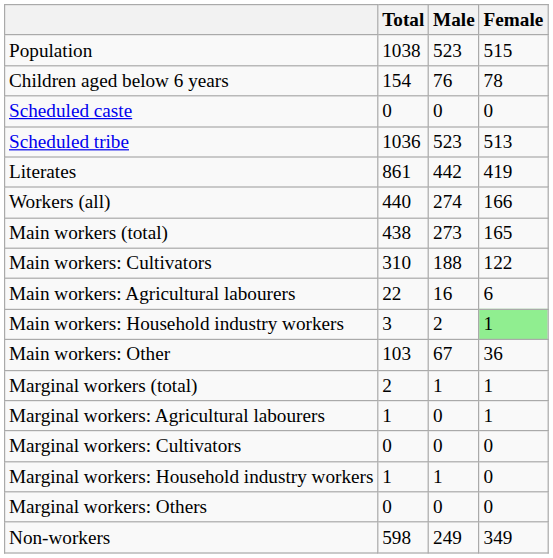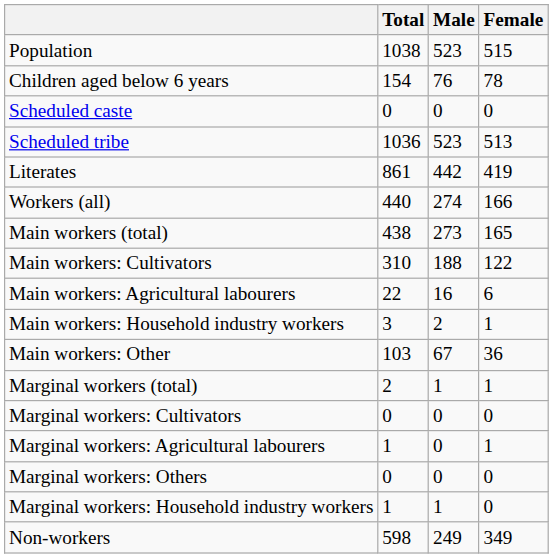 <table class="wikitable sortable">
 <tr>
 <th></th>
 <th>Total</th>
 <th>Male</th>
 <th>Female</th>
 </tr>
 <tr>
 <td>Population</td>
 <td>1038</td>
 <td>523</td>
 <td>515</td>
 </tr>
 <tr>
 <td>Children aged below 6 years</td>
 <td>154</td>
 <td>76</td>
 <td>78</td>
 </tr>
 <tr>
 <td><a href='#'>Scheduled caste</a></td>
 <td>0</td>
 <td>0</td>
 <td>0</td>
 </tr>
 <tr>
 <td><a href='#'>Scheduled tribe</a></td>
 <td>1036</td>
 <td>523</td>
 <td>513</td>
 </tr>
 <tr>
 <td>Literates</td>
 <td>861</td>
 <td>442</td>
 <td>419</td>
 </tr>
 <tr>
 <td>Workers (all)</td>
 <td>440</td>
 <td>274</td>
 <td>166</td>
 </tr>
 <tr>
 <td>Main workers (total)</td>
 <td>438</td>
 <td>273</td>
 <td>165</td>
 </tr>
 <tr>
 <td>Main workers: Cultivators</td>
 <td>310</td>
 <td>188</td>
 <td>122</td>
 </tr>
 <tr>
 <td>Main workers: Agricultural labourers</td>
 <td>22</td>
 <td>16</td>
 <td>6</td>
 </tr>
 <tr>
 <td>Main workers: Household industry workers</td>
 <td>3</td>
 <td>2</td>
-<td style="background: lightgreen;">1</td>
+<td>1</td>
 </tr>
 <tr>
 <td>Main workers: Other</td>
 <td>103</td>
 <td>67</td>
 <td>36</td>
 </tr>
 <tr>
 <td>Marginal workers (total)</td>
 <td>2</td>
 <td>1</td>
 <td>1</td>
 </tr>
 <tr>
+<td>Marginal workers: Cultivators</td>
+<td>0</td>
+<td>0</td>
+<td>0</td>
+</tr>
+<tr>
 <td>Marginal workers: Agricultural labourers</td>
 <td>1</td>
 <td>0</td>
 <td>1</td>
 </tr>
 <tr>
-<td>Marginal workers: Cultivators</td>
+<td>Marginal workers: Others</td>
 <td>0</td>
 <td>0</td>
 <td>0</td>
 </tr>
 <tr>
 <td>Marginal workers: Household industry workers</td>
 <td>1</td>
 <td>1</td>
 <td>0</td>
 </tr>
 <tr>
-<td>Marginal workers: Others</td>
-<td>0</td>
-<td>0</td>
-<td>0</td>
-</tr>
-<tr>
 <td>Non-workers</td>
 <td>598</td>
 <td>249</td>
 <td>349</td>
 </tr>
 </table>
